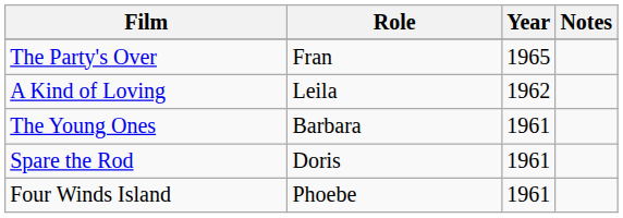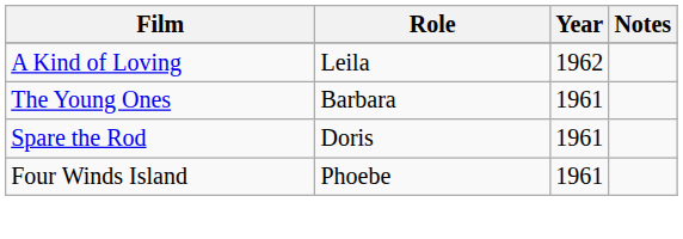 <table class="wikitable sortable">
 <tr>
 <th scope="col" width=200px;>Film</th>
 <th scope="col" width=150px;>Role</th>
 <th scope="col">Year</th>
 <th scope="col">Notes</th>
 </tr>
 <tr>
-</tr>
-<tr>
-<td><a href='#'>The Party's Over</a></td>
-<td>Fran</td>
-<td>1965</td>
-<td></td>
 </tr>
 <tr>
 <td><a href='#'>A Kind of Loving</a></td>
 <td>Leila</td>
 <td>1962</td>
 <td></td>
 </tr>
 <tr>
 <td><a href='#'>The Young Ones</a></td>
 <td>Barbara</td>
 <td>1961</td>
 <td></td>
 </tr>
 <tr>
 <td><a href='#'>Spare the Rod</a></td>
 <td>Doris</td>
 <td>1961</td>
 <td></td>
 </tr>
 <tr>
 <td>Four Winds Island</td>
 <td>Phoebe</td>
 <td>1961</td>
 <td></td>
 </tr>
 </table>
